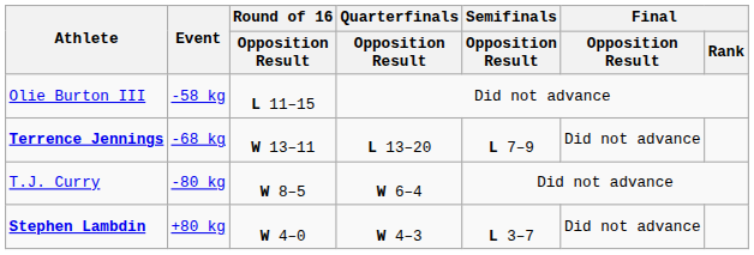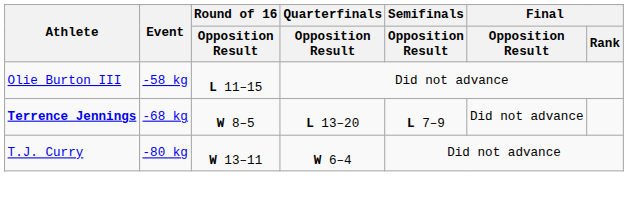 <table class="wikitable" style="font-size:90%">
 <tr>
 <th rowspan=2>Athlete</th>
 <th rowspan=2>Event</th>
 <th>Round of 16</th>
 <th>Quarterfinals</th>
 <th>Semifinals</th>
 <th colspan=2>Final</th>
 </tr>
 <tr>
 <th>Opposition<br>Result</th>
 <th>Opposition<br>Result</th>
 <th>Opposition<br>Result</th>
 <th>Opposition<br>Result</th>
 <th>Rank</th>
 </tr>
 <tr align=center>
 <td align=left><a href='#'>Olie Burton III</a></td>
 <td align=left><a href='#'>-58 kg</a></td>
 <td><br><strong>L</strong> 11–15</td>
 <td colspan=4>Did not advance</td>
 </tr>
 <tr align=center>
 <td align=left><strong><a href='#'>Terrence Jennings</a></strong></td>
 <td align=left><a href='#'>-68 kg</a></td>
-<td><br><strong>W</strong> 13–11</td>
+<td><br><strong>W</strong> 8–5</td>
 <td><br><strong>L</strong> 13–20</td>
 <td><br><strong>L</strong> 7–9</td>
 <td>Did not advance</td>
 <td></td>
 </tr>
 <tr align=center>
 <td align=left><a href='#'>T.J. Curry</a></td>
 <td align=left><a href='#'>-80 kg</a></td>
-<td><br><strong>W</strong> 8–5</td>
+<td><br><strong>W</strong> 13–11</td>
 <td><br><strong>W</strong> 6–4</td>
 <td colspan=3>Did not advance</td>
 </tr>
-<tr align=center>
-<td align=left><strong><a href='#'>Stephen Lambdin</a></strong></td>
-<td align=left><a href='#'>+80 kg</a></td>
-<td><br><strong>W</strong> 4–0</td>
-<td><br><strong>W</strong> 4–3</td>
-<td><br><strong>L</strong> 3–7</td>
-<td>Did not advance</td>
-<td></td>
-</tr>
 </table>
